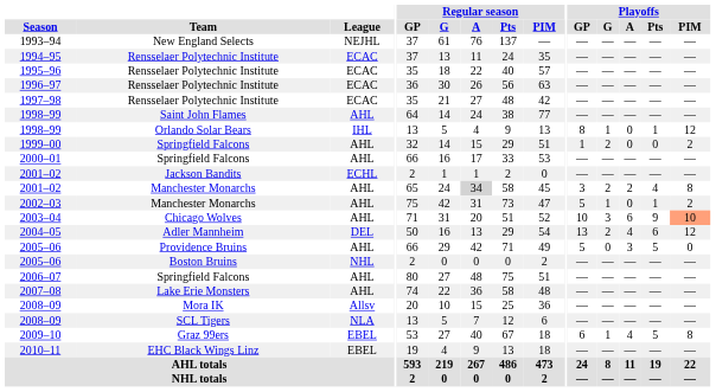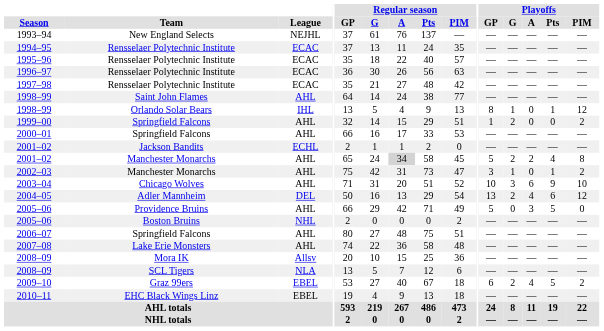 <table border="0" cellpadding="1" cellspacing="0" style="text-align:center; width:60em">
 <tr bgcolor="#e0e0e0">
 <th colspan="3" bgcolor="#ffffff"></th>
 <th rowspan="100" bgcolor="#ffffff"></th>
 <th colspan="5"><a href='#'>Regular season</a></th>
 <th rowspan="100" bgcolor="#ffffff"></th>
 <th colspan="5"><a href='#'>Playoffs</a></th>
 </tr>
 <tr bgcolor="#e0e0e0">
 <th><a href='#'>Season</a></th>
 <th>Team</th>
 <th>League</th>
 <th>GP</th>
 <th><a href='#'>G</a></th>
 <th><a href='#'>A</a></th>
 <th><a href='#'>Pts</a></th>
 <th><a href='#'>PIM</a></th>
 <th>GP</th>
 <th>G</th>
 <th>A</th>
 <th>Pts</th>
 <th>PIM</th>
 </tr>
 <tr>
 <td>1993–94</td>
 <td>New England Selects</td>
 <td>NEJHL</td>
 <td>37</td>
 <td>61</td>
 <td>76</td>
 <td>137</td>
 <td>—</td>
 <td>—</td>
 <td>—</td>
 <td>—</td>
 <td>—</td>
 <td>—</td>
 </tr>
 <tr bgcolor="#f0f0f0">
 <td><a href='#'>1994–95</a></td>
 <td><a href='#'>Rensselaer Polytechnic Institute</a></td>
 <td><a href='#'>ECAC</a></td>
 <td>37</td>
 <td>13</td>
 <td>11</td>
 <td>24</td>
 <td>35</td>
 <td>—</td>
 <td>—</td>
 <td>—</td>
 <td>—</td>
 <td>—</td>
 </tr>
 <tr>
 <td><a href='#'>1995–96</a></td>
 <td>Rensselaer Polytechnic Institute</td>
 <td>ECAC</td>
 <td>35</td>
 <td>18</td>
 <td>22</td>
 <td>40</td>
 <td>57</td>
 <td>—</td>
 <td>—</td>
 <td>—</td>
 <td>—</td>
 <td>—</td>
 </tr>
 <tr bgcolor="#f0f0f0">
 <td><a href='#'>1996–97</a></td>
 <td>Rensselaer Polytechnic Institute</td>
 <td>ECAC</td>
 <td>36</td>
 <td>30</td>
 <td>26</td>
 <td>56</td>
 <td>63</td>
 <td>—</td>
 <td>—</td>
 <td>—</td>
 <td>—</td>
 <td>—</td>
 </tr>
 <tr>
 <td><a href='#'>1997–98</a></td>
 <td>Rensselaer Polytechnic Institute</td>
 <td>ECAC</td>
 <td>35</td>
 <td>21</td>
 <td>27</td>
 <td>48</td>
 <td>42</td>
 <td>—</td>
 <td>—</td>
 <td>—</td>
 <td>—</td>
 <td>—</td>
 </tr>
 <tr bgcolor="#f0f0f0">
 <td><a href='#'>1998–99</a></td>
 <td><a href='#'>Saint John Flames</a></td>
 <td><a href='#'>AHL</a></td>
 <td>64</td>
 <td>14</td>
 <td>24</td>
 <td>38</td>
 <td>77</td>
 <td>—</td>
 <td>—</td>
 <td>—</td>
 <td>—</td>
 <td>—</td>
 </tr>
 <tr>
 <td><a href='#'>1998–99</a></td>
 <td><a href='#'>Orlando Solar Bears</a></td>
 <td><a href='#'>IHL</a></td>
 <td>13</td>
 <td>5</td>
 <td>4</td>
 <td>9</td>
 <td>13</td>
 <td>8</td>
 <td>1</td>
 <td>0</td>
 <td>1</td>
 <td>12</td>
 </tr>
 <tr bgcolor="#f0f0f0">
 <td><a href='#'>1999–00</a></td>
 <td><a href='#'>Springfield Falcons</a></td>
 <td>AHL</td>
 <td>32</td>
 <td>14</td>
 <td>15</td>
 <td>29</td>
 <td>51</td>
 <td>1</td>
 <td>2</td>
 <td>0</td>
 <td>0</td>
 <td>2</td>
 </tr>
 <tr>
 <td><a href='#'>2000–01</a></td>
 <td>Springfield Falcons</td>
 <td>AHL</td>
 <td>66</td>
 <td>16</td>
 <td>17</td>
 <td>33</td>
 <td>53</td>
 <td>—</td>
 <td>—</td>
 <td>—</td>
 <td>—</td>
 <td>—</td>
 </tr>
 <tr bgcolor="#f0f0f0">
 <td><a href='#'>2001–02</a></td>
 <td><a href='#'>Jackson Bandits</a></td>
 <td><a href='#'>ECHL</a></td>
 <td>2</td>
 <td>1</td>
 <td>1</td>
 <td>2</td>
 <td>0</td>
 <td>—</td>
 <td>—</td>
 <td>—</td>
 <td>—</td>
 <td>—</td>
 </tr>
 <tr>
 <td><a href='#'>2001–02</a></td>
 <td><a href='#'>Manchester Monarchs</a></td>
 <td>AHL</td>
 <td>65</td>
 <td>24</td>
 <td style="background: lightgrey;">34</td>
 <td>58</td>
 <td>45</td>
-<td>3</td>
+<td>5</td>
 <td>2</td>
 <td>2</td>
 <td>4</td>
 <td>8</td>
 </tr>
 <tr bgcolor="#f0f0f0">
 <td><a href='#'>2002–03</a></td>
 <td>Manchester Monarchs</td>
 <td>AHL</td>
 <td>75</td>
 <td>42</td>
 <td>31</td>
 <td>73</td>
 <td>47</td>
-<td>5</td>
+<td>3</td>
 <td>1</td>
 <td>0</td>
 <td>1</td>
 <td>2</td>
 </tr>
 <tr>
 <td><a href='#'>2003–04</a></td>
 <td><a href='#'>Chicago Wolves</a></td>
 <td>AHL</td>
 <td>71</td>
 <td>31</td>
 <td>20</td>
 <td>51</td>
 <td>52</td>
 <td>10</td>
 <td>3</td>
 <td>6</td>
 <td>9</td>
-<td style="background: lightsalmon;">10</td>
+<td>10</td>
 </tr>
 <tr bgcolor="#f0f0f0">
 <td><a href='#'>2004–05</a></td>
 <td><a href='#'>Adler Mannheim</a></td>
 <td><a href='#'>DEL</a></td>
 <td>50</td>
 <td>16</td>
 <td>13</td>
 <td>29</td>
 <td>54</td>
 <td>13</td>
 <td>2</td>
 <td>4</td>
 <td>6</td>
 <td>12</td>
 </tr>
 <tr>
 <td><a href='#'>2005–06</a></td>
 <td><a href='#'>Providence Bruins</a></td>
 <td>AHL</td>
 <td>66</td>
 <td>29</td>
 <td>42</td>
 <td>71</td>
 <td>49</td>
 <td>5</td>
 <td>0</td>
 <td>3</td>
 <td>5</td>
 <td>0</td>
 </tr>
 <tr bgcolor="#f0f0f0">
 <td><a href='#'>2005–06</a></td>
 <td><a href='#'>Boston Bruins</a></td>
 <td><a href='#'>NHL</a></td>
 <td>2</td>
 <td>0</td>
 <td>0</td>
 <td>0</td>
 <td>2</td>
 <td>—</td>
 <td>—</td>
 <td>—</td>
 <td>—</td>
 <td>—</td>
 </tr>
 <tr>
 <td><a href='#'>2006–07</a></td>
 <td>Springfield Falcons</td>
 <td>AHL</td>
 <td>80</td>
 <td>27</td>
 <td>48</td>
 <td>75</td>
 <td>51</td>
 <td>—</td>
 <td>—</td>
 <td>—</td>
 <td>—</td>
 <td>—</td>
 </tr>
 <tr bgcolor="#f0f0f0">
 <td><a href='#'>2007–08</a></td>
 <td><a href='#'>Lake Erie Monsters</a></td>
 <td>AHL</td>
 <td>74</td>
 <td>22</td>
 <td>36</td>
 <td>58</td>
 <td>48</td>
 <td>—</td>
 <td>—</td>
 <td>—</td>
 <td>—</td>
 <td>—</td>
 </tr>
 <tr>
 <td><a href='#'>2008–09</a></td>
 <td><a href='#'>Mora IK</a></td>
 <td><a href='#'>Allsv</a></td>
 <td>20</td>
 <td>10</td>
 <td>15</td>
 <td>25</td>
 <td>36</td>
 <td>—</td>
 <td>—</td>
 <td>—</td>
 <td>—</td>
 <td>—</td>
 </tr>
 <tr bgcolor="#f0f0f0">
 <td><a href='#'>2008–09</a></td>
 <td><a href='#'>SCL Tigers</a></td>
 <td><a href='#'>NLA</a></td>
 <td>13</td>
 <td>5</td>
 <td>7</td>
 <td>12</td>
 <td>6</td>
 <td>—</td>
 <td>—</td>
 <td>—</td>
 <td>—</td>
 <td>—</td>
 </tr>
 <tr>
 <td><a href='#'>2009–10</a></td>
 <td><a href='#'>Graz 99ers</a></td>
 <td><a href='#'>EBEL</a></td>
 <td>53</td>
 <td>27</td>
 <td>40</td>
 <td>67</td>
 <td>18</td>
 <td>6</td>
-<td>1</td>
+<td>2</td>
 <td>4</td>
 <td>5</td>
-<td>8</td>
+<td>2</td>
 </tr>
 <tr bgcolor="#f0f0f0">
 <td><a href='#'>2010–11</a></td>
 <td><a href='#'>EHC Black Wings Linz</a></td>
 <td>EBEL</td>
 <td>19</td>
 <td>4</td>
 <td>9</td>
 <td>13</td>
 <td>18</td>
 <td>—</td>
 <td>—</td>
 <td>—</td>
 <td>—</td>
 <td>—</td>
 </tr>
 <tr bgcolor="#e0e0e0">
 <th colspan="3">AHL totals</th>
 <th>593</th>
 <th>219</th>
 <th>267</th>
 <th>486</th>
 <th>473</th>
 <th>24</th>
 <th>8</th>
 <th>11</th>
 <th>19</th>
 <th>22</th>
 </tr>
 <tr bgcolor="#e0e0e0">
 <th colspan="3">NHL totals</th>
 <th>2</th>
 <th>0</th>
 <th>0</th>
 <th>0</th>
 <th>2</th>
 <th>—</th>
 <th>—</th>
 <th>—</th>
 <th>—</th>
 <th>—</th>
 </tr>
 </table>
